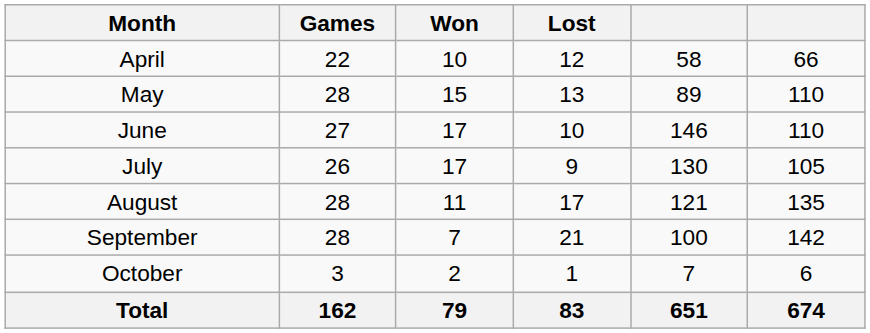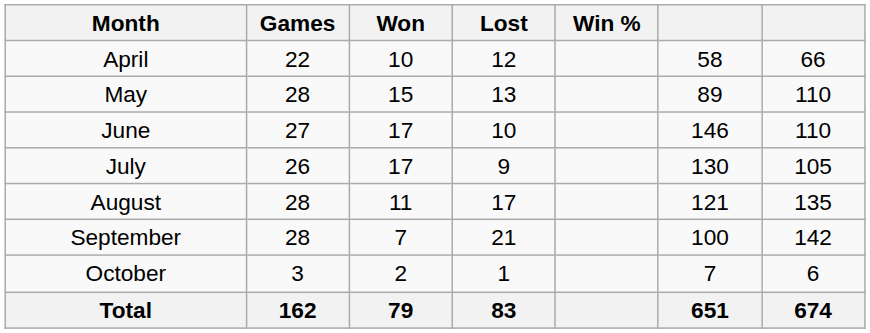 <table class="wikitable" style="font-size:95%; text-align:center; width:38em;margin: 0.5em auto;">
 <tr>
 <th width="28%">Month</th>
 <th width="12%">Games</th>
 <th width="12%">Won</th>
 <th width="12%">Lost</th>
+<th width="12%">Win %</th>
 <th width="12%"></th>
 <th width="12%"></th>
 </tr>
 <tr>
 <td>April</td>
 <td>22</td>
 <td>10</td>
 <td>12</td>
+<td></td>
 <td>58</td>
 <td>66</td>
 </tr>
 <tr>
 <td>May</td>
 <td>28</td>
 <td>15</td>
 <td>13</td>
+<td></td>
 <td>89</td>
 <td>110</td>
 </tr>
 <tr>
 <td>June</td>
 <td>27</td>
 <td>17</td>
 <td>10</td>
+<td></td>
 <td>146</td>
 <td>110</td>
 </tr>
 <tr>
 <td>July</td>
 <td>26</td>
 <td>17</td>
 <td>9</td>
+<td></td>
 <td>130</td>
 <td>105</td>
 </tr>
 <tr>
 <td>August</td>
 <td>28</td>
 <td>11</td>
 <td>17</td>
+<td></td>
 <td>121</td>
 <td>135</td>
 </tr>
 <tr>
 <td>September</td>
 <td>28</td>
 <td>7</td>
 <td>21</td>
+<td></td>
 <td>100</td>
 <td>142</td>
 </tr>
 <tr>
 <td>October</td>
 <td>3</td>
 <td>2</td>
 <td>1</td>
+<td></td>
 <td>7</td>
 <td>6</td>
 </tr>
 <tr>
 <th>Total</th>
 <th>162</th>
 <th>79</th>
 <th>83</th>
+<th></th>
 <th>651</th>
 <th>674</th>
 </tr>
 </table>
